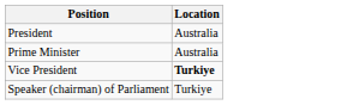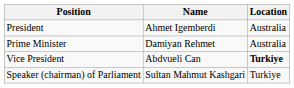 <table class="wikitable" border="1">
 <tr>
 <th>Position</th>
+<th>Name</th>
 <th>Location</th>
 </tr>
 <tr>
 <td>President</td>
+<td>Ahmet Igemberdi</td>
 <td>Australia</td>
 </tr>
 <tr>
 <td>Prime Minister</td>
+<td>Damiyan Rehmet</td>
 <td>Australia</td>
 </tr>
 <tr>
 <td>Vice President</td>
+<td>Abdvueli Can</td>
 <td><strong>Turkiye</strong></td>
 </tr>
 <tr>
 <td>Speaker (chairman) of Parliament</td>
+<td>Sultan Mahmut Kashgari</td>
 <td>Turkiye</td>
 </tr>
 </table>
